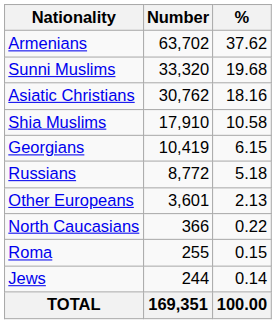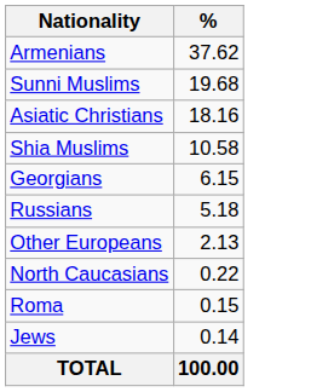 <table class="wikitable sortable">
 <tr>
 <th>Nationality</th>
-<th>Number</th>
 <th>%</th>
 </tr>
 <tr>
 <td><a href='#'>Armenians</a></td>
-<td align="right">63,702</td>
 <td align="right">37.62</td>
 </tr>
 <tr>
 <td><a href='#'>Sunni Muslims</a></td>
-<td align="right">33,320</td>
 <td align="right">19.68</td>
 </tr>
 <tr>
 <td><a href='#'>Asiatic Christians</a></td>
-<td align="right">30,762</td>
 <td align="right">18.16</td>
 </tr>
 <tr>
 <td><a href='#'>Shia Muslims</a></td>
-<td align="right">17,910</td>
 <td align="right">10.58</td>
 </tr>
 <tr>
 <td><a href='#'>Georgians</a></td>
-<td align="right">10,419</td>
 <td align="right">6.15</td>
 </tr>
 <tr>
 <td><a href='#'>Russians</a></td>
-<td align="right">8,772</td>
 <td align="right">5.18</td>
 </tr>
 <tr>
 <td><a href='#'>Other Europeans</a></td>
-<td align="right">3,601</td>
 <td align="right">2.13</td>
 </tr>
 <tr>
 <td><a href='#'>North Caucasians</a></td>
-<td align="right">366</td>
 <td align="right">0.22</td>
 </tr>
 <tr>
 <td><a href='#'>Roma</a></td>
-<td align="right">255</td>
 <td align="right">0.15</td>
 </tr>
 <tr>
 <td><a href='#'>Jews</a></td>
-<td align="right">244</td>
 <td align="right">0.14</td>
 </tr>
 <tr>
 <th>TOTAL</th>
-<th>169,351</th>
 <th>100.00</th>
 </tr>
 </table>
